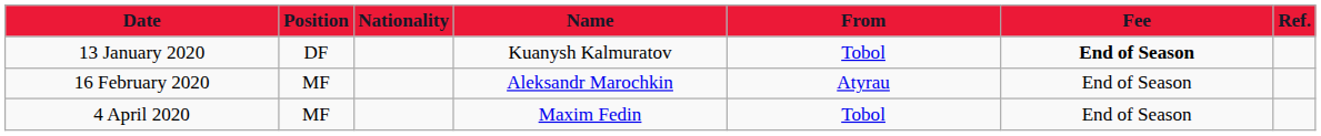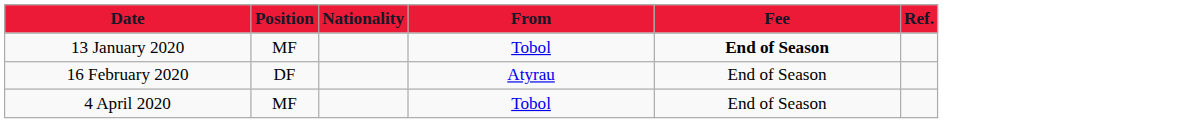 <table class="wikitable"  style="text-align:center; font-size:90%; ">
 <tr>
 <th style="background:#EC1937; color:#141929; width:200px;">Date</th>
 <th style="background:#EC1937; color:#141929; width:50px;">Position</th>
 <th style="background:#EC1937; color:#141929; width:50px;">Nationality</th>
-<th style="background:#EC1937; color:#141929; width:200px;">Name</th>
 <th style="background:#EC1937; color:#141929; width:200px;">From</th>
 <th style="background:#EC1937; color:#141929; width:200px;">Fee</th>
 <th style="background:#EC1937; color:#141929; width:25px;">Ref.</th>
 </tr>
 <tr>
 <td>13 January 2020</td>
-<td>DF</td>
+<td>MF</td>
 <td></td>
-<td>Kuanysh Kalmuratov</td>
 <td><a href='#'>Tobol</a></td>
 <td><strong>End of Season</strong></td>
 <td></td>
 </tr>
 <tr>
 <td>16 February 2020</td>
-<td>MF</td>
+<td>DF</td>
 <td></td>
-<td><a href='#'>Aleksandr Marochkin</a></td>
 <td><a href='#'>Atyrau</a></td>
 <td>End of Season</td>
 <td></td>
 </tr>
 <tr>
 <td>4 April 2020</td>
 <td>MF</td>
 <td></td>
-<td><a href='#'>Maxim Fedin</a></td>
 <td><a href='#'>Tobol</a></td>
 <td>End of Season</td>
 <td></td>
 </tr>
 </table>
